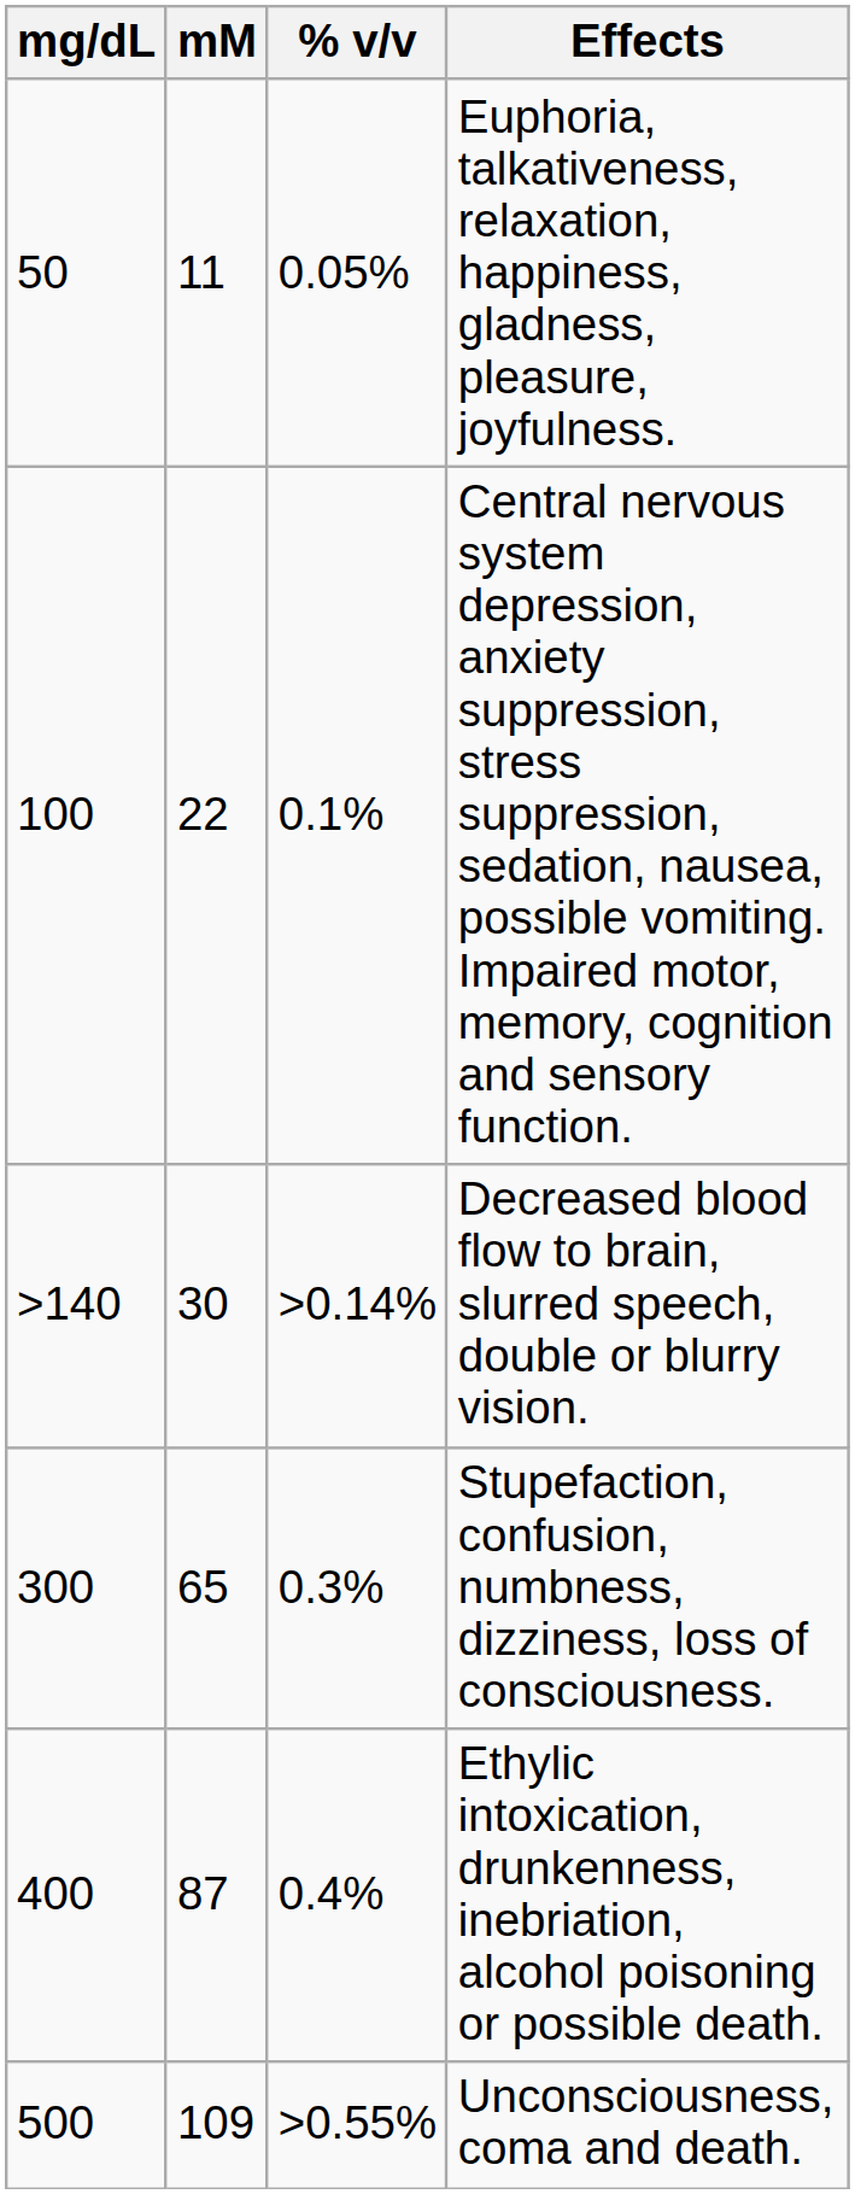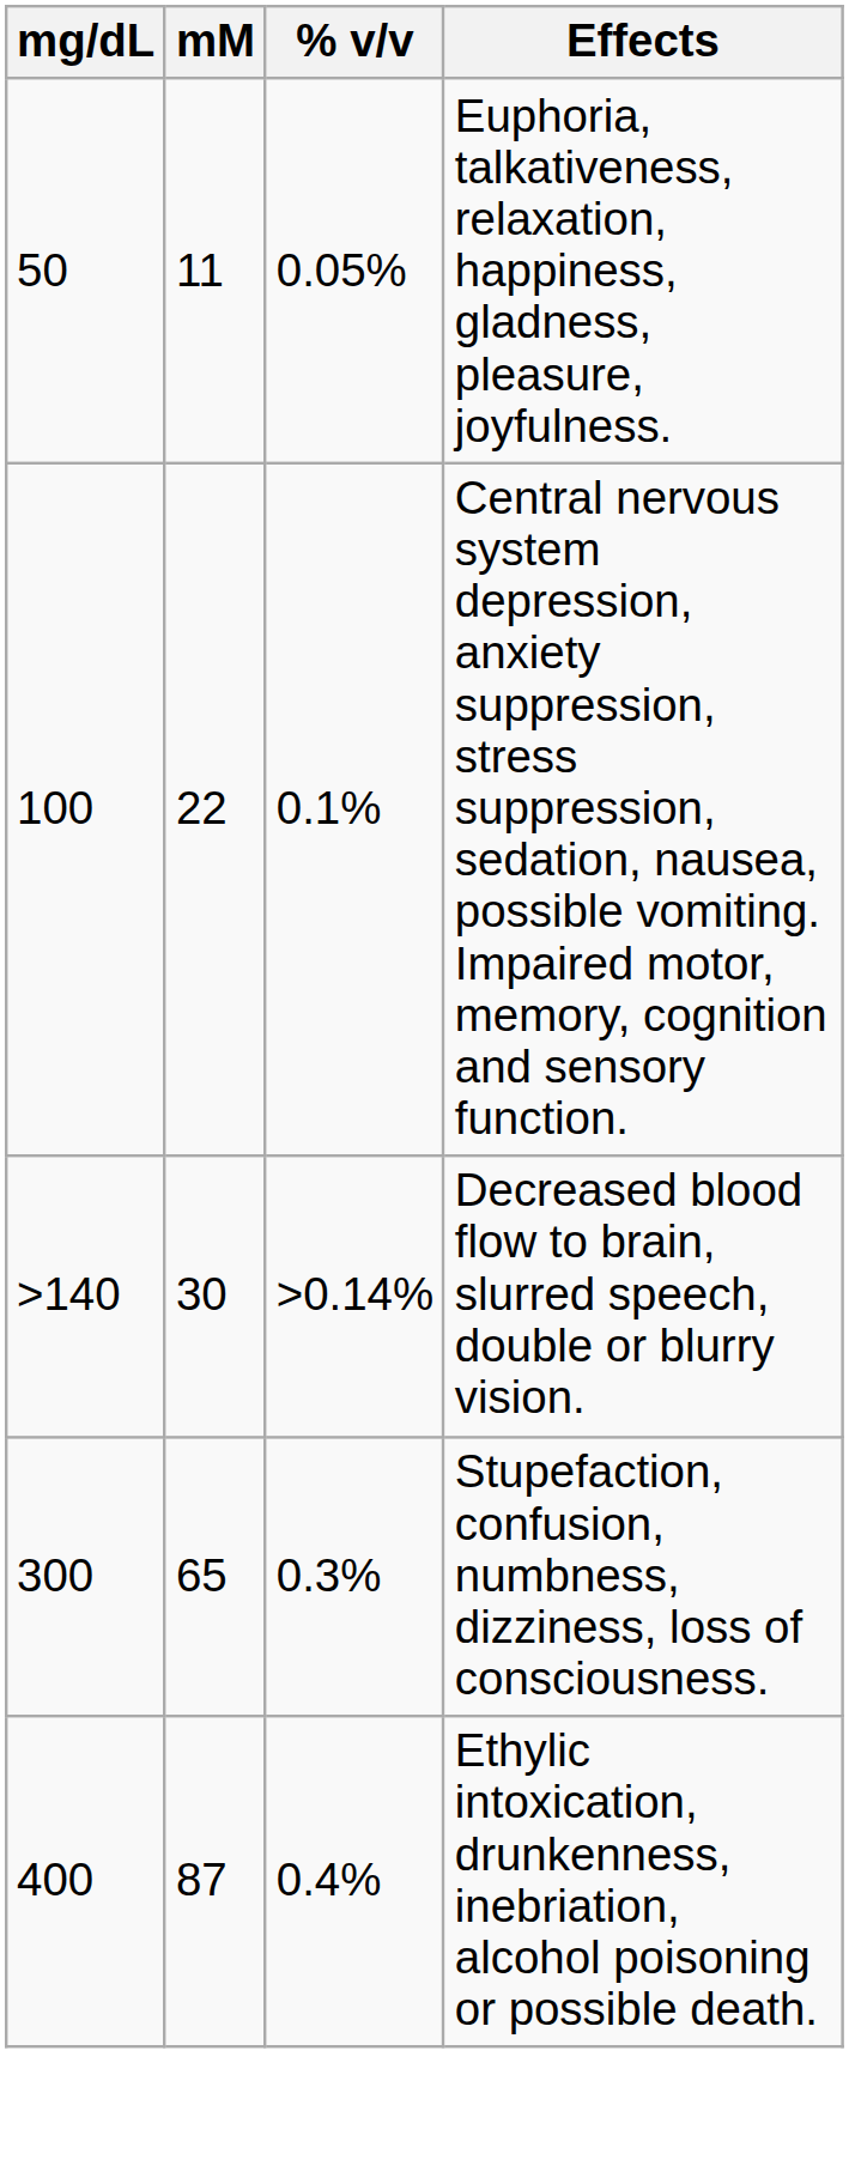 <table class="wikitable floatright" width=33%>
 <tr>
 <th>mg/dL</th>
 <th>mM</th>
 <th>% v/v</th>
 <th>Effects</th>
 </tr>
 <tr>
 <td>50</td>
 <td>11</td>
 <td>0.05%</td>
 <td>Euphoria, talkativeness, relaxation, happiness, gladness, pleasure, joyfulness.</td>
 </tr>
 <tr>
 <td>100</td>
 <td>22</td>
 <td>0.1%</td>
 <td>Central nervous system depression, anxiety suppression, stress suppression, sedation, nausea, possible vomiting. Impaired motor, memory, cognition and sensory function.</td>
 </tr>
 <tr>
 <td>>140</td>
 <td>30</td>
 <td>>0.14%</td>
 <td>Decreased blood flow to brain, slurred speech, double or blurry vision.</td>
 </tr>
 <tr>
 <td>300</td>
 <td>65</td>
 <td>0.3%</td>
 <td>Stupefaction, confusion, numbness, dizziness, loss of consciousness.</td>
 </tr>
 <tr>
 <td>400</td>
 <td>87</td>
 <td>0.4%</td>
 <td>Ethylic intoxication, drunkenness, inebriation, alcohol poisoning or possible death.</td>
 </tr>
-<tr>
-<td>500</td>
-<td>109</td>
-<td>>0.55%</td>
-<td>Unconsciousness, coma and death.</td>
-</tr>
 </table>
